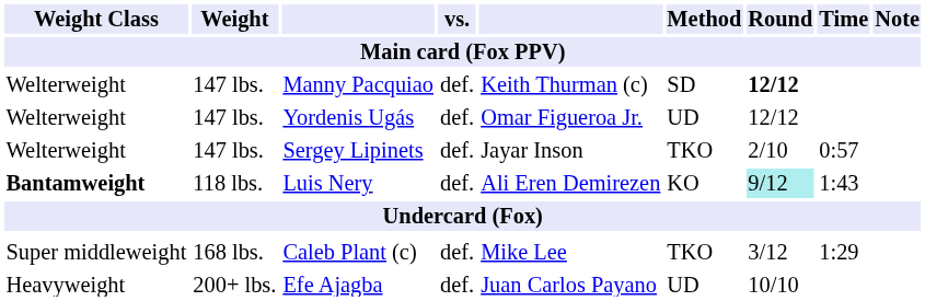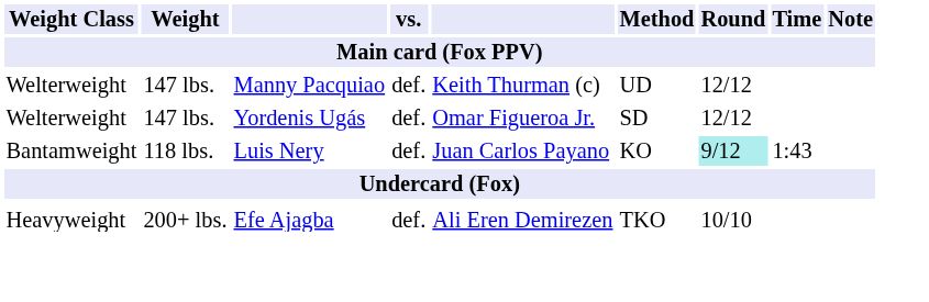 <table class="toccolours" style="font-size: 85%;">
 <tr>
 <th style="background:#e6e8fa; color:#000; text-align:center;">Weight Class</th>
 <th style="background:#e6e8fa; color:#000; text-align:center;">Weight</th>
 <th style="background:#e6e8fa; color:#000; text-align:center;"></th>
 <th style="background:#e6e8fa; color:#000; text-align:center;">vs.</th>
 <th style="background:#e6e8fa; color:#000; text-align:center;"></th>
 <th style="background:#e6e8fa; color:#000; text-align:center;">Method</th>
 <th style="background:#e6e8fa; color:#000; text-align:center;">Round</th>
 <th style="background:#e6e8fa; color:#000; text-align:center;">Time</th>
 <th style="background:#e6e8fa; color:#000; text-align:center;">Note</th>
 </tr>
 <tr>
 <th style="background:#e6e8fa; color:#000; text-align:center;" colspan="9">Main card (Fox PPV)</th>
 </tr>
 <tr>
 <td>Welterweight</td>
 <td>147 lbs.</td>
 <td> <a href='#'>Manny Pacquiao</a></td>
 <td>def.</td>
 <td> <a href='#'>Keith Thurman</a> (c)</td>
-<td>SD</td>
-<td><strong>12/12</strong></td>
+<td>UD</td>
+<td>12/12</td>
 <td></td>
 <td></td>
 </tr>
 <tr>
 <td>Welterweight</td>
 <td>147 lbs.</td>
 <td> <a href='#'>Yordenis Ugás</a></td>
 <td>def.</td>
 <td> <a href='#'>Omar Figueroa Jr.</a></td>
-<td>UD</td>
+<td>SD</td>
 <td>12/12</td>
 <td></td>
 <td></td>
 </tr>
 <tr>
-<td>Welterweight</td>
-<td>147 lbs.</td>
-<td> <a href='#'>Sergey Lipinets</a></td>
-<td>def.</td>
-<td> Jayar Inson</td>
-<td>TKO</td>
-<td>2/10</td>
-<td>0:57</td>
-<td></td>
-</tr>
-<tr>
-<td><strong>Bantamweight</strong></td>
+<td>Bantamweight</td>
 <td>118 lbs.</td>
 <td> <a href='#'>Luis Nery</a></td>
 <td>def.</td>
-<td> <a href='#'>Ali Eren Demirezen</a></td>
+<td> <a href='#'>Juan Carlos Payano</a></td>
 <td>KO</td>
 <td style="background: paleturquoise;">9/12</td>
 <td>1:43</td>
 <td></td>
 </tr>
 <tr>
 <th style="background:#e6e8fa; color:#000; text-align:center;" colspan="9">Undercard (Fox)</th>
 </tr>
 <tr>
 </tr>
 <tr>
-<td>Super middleweight</td>
-<td>168 lbs.</td>
-<td> <a href='#'>Caleb Plant</a> (c)</td>
-<td>def.</td>
-<td> <a href='#'>Mike Lee</a></td>
-<td>TKO</td>
-<td>3/12</td>
-<td>1:29</td>
-<td></td>
-</tr>
-<tr>
 <td>Heavyweight</td>
 <td>200+ lbs.</td>
 <td> <a href='#'>Efe Ajagba</a></td>
 <td>def.</td>
-<td> <a href='#'>Juan Carlos Payano</a></td>
-<td>UD</td>
+<td> <a href='#'>Ali Eren Demirezen</a></td>
+<td>TKO</td>
 <td>10/10</td>
 <td></td>
 <td></td>
 </tr>
 </table>
